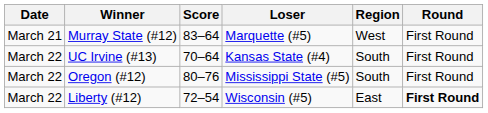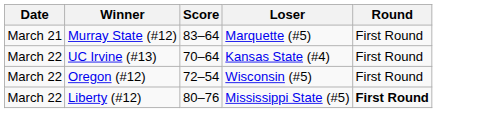 <table class="wikitable" style="font-size:95%;">
 <tr>
 <th>Date</th>
 <th>Winner</th>
 <th>Score</th>
 <th>Loser</th>
-<th>Region</th>
 <th>Round</th>
 </tr>
 <tr>
 <td>March 21</td>
 <td><a href='#'>Murray State</a> (#12)</td>
 <td>83–64</td>
 <td><a href='#'>Marquette</a> (#5)</td>
-<td>West</td>
 <td>First Round</td>
 </tr>
 <tr>
 <td>March 22</td>
 <td><a href='#'>UC Irvine</a> (#13)</td>
 <td>70–64</td>
 <td><a href='#'>Kansas State</a> (#4)</td>
-<td>South</td>
 <td>First Round</td>
 </tr>
 <tr>
 <td>March 22</td>
 <td><a href='#'>Oregon</a> (#12)</td>
-<td>80–76</td>
-<td><a href='#'>Mississippi State</a> (#5)</td>
-<td>South</td>
+<td>72–54</td>
+<td><a href='#'>Wisconsin</a> (#5)</td>
 <td>First Round</td>
 </tr>
 <tr>
 <td>March 22</td>
 <td><a href='#'>Liberty</a> (#12)</td>
-<td>72–54</td>
-<td><a href='#'>Wisconsin</a> (#5)</td>
-<td>East</td>
+<td>80–76</td>
+<td><a href='#'>Mississippi State</a> (#5)</td>
 <td><strong>First Round</strong></td>
 </tr>
 </table>
